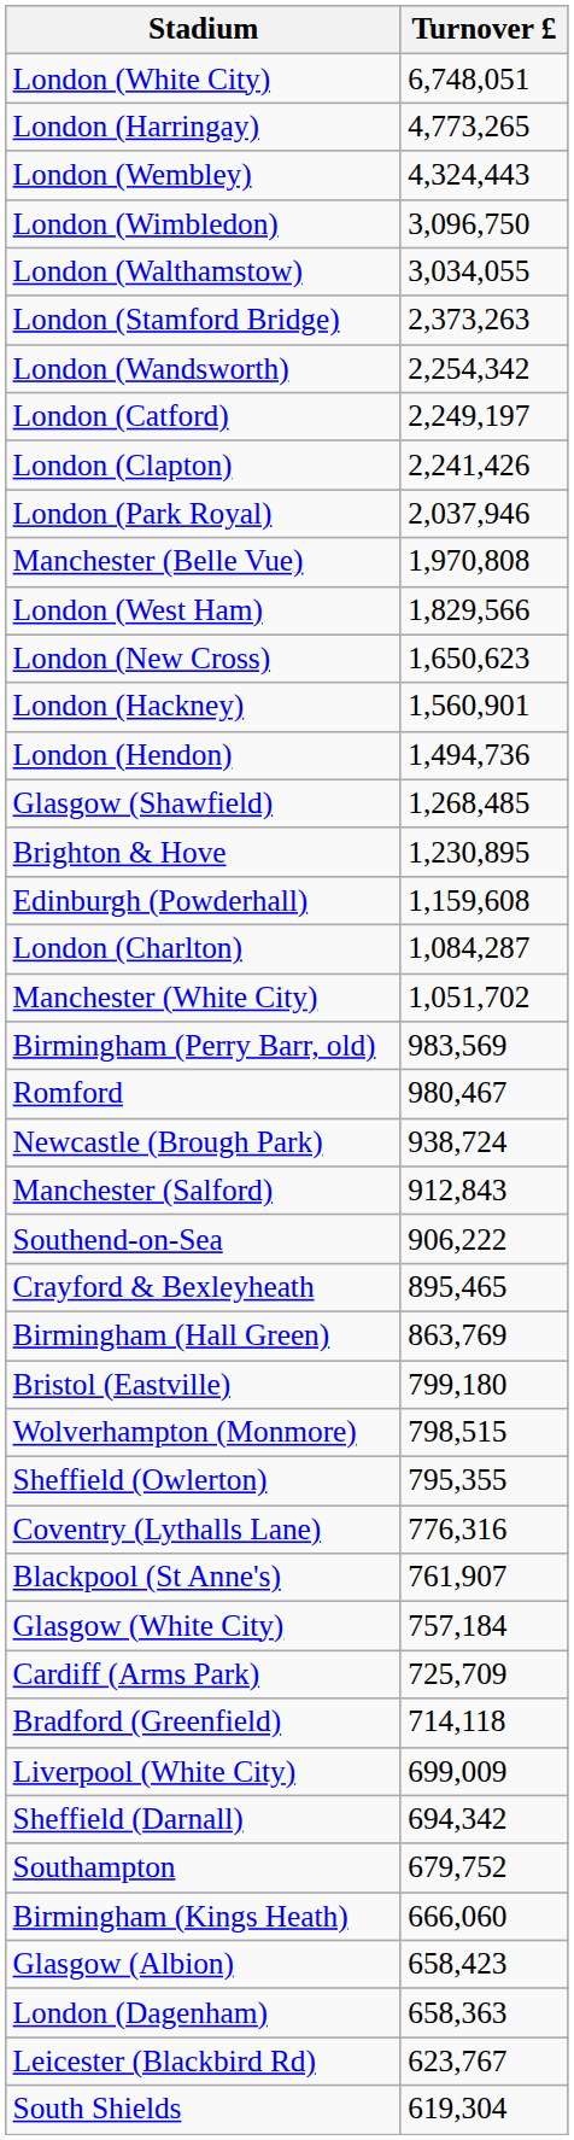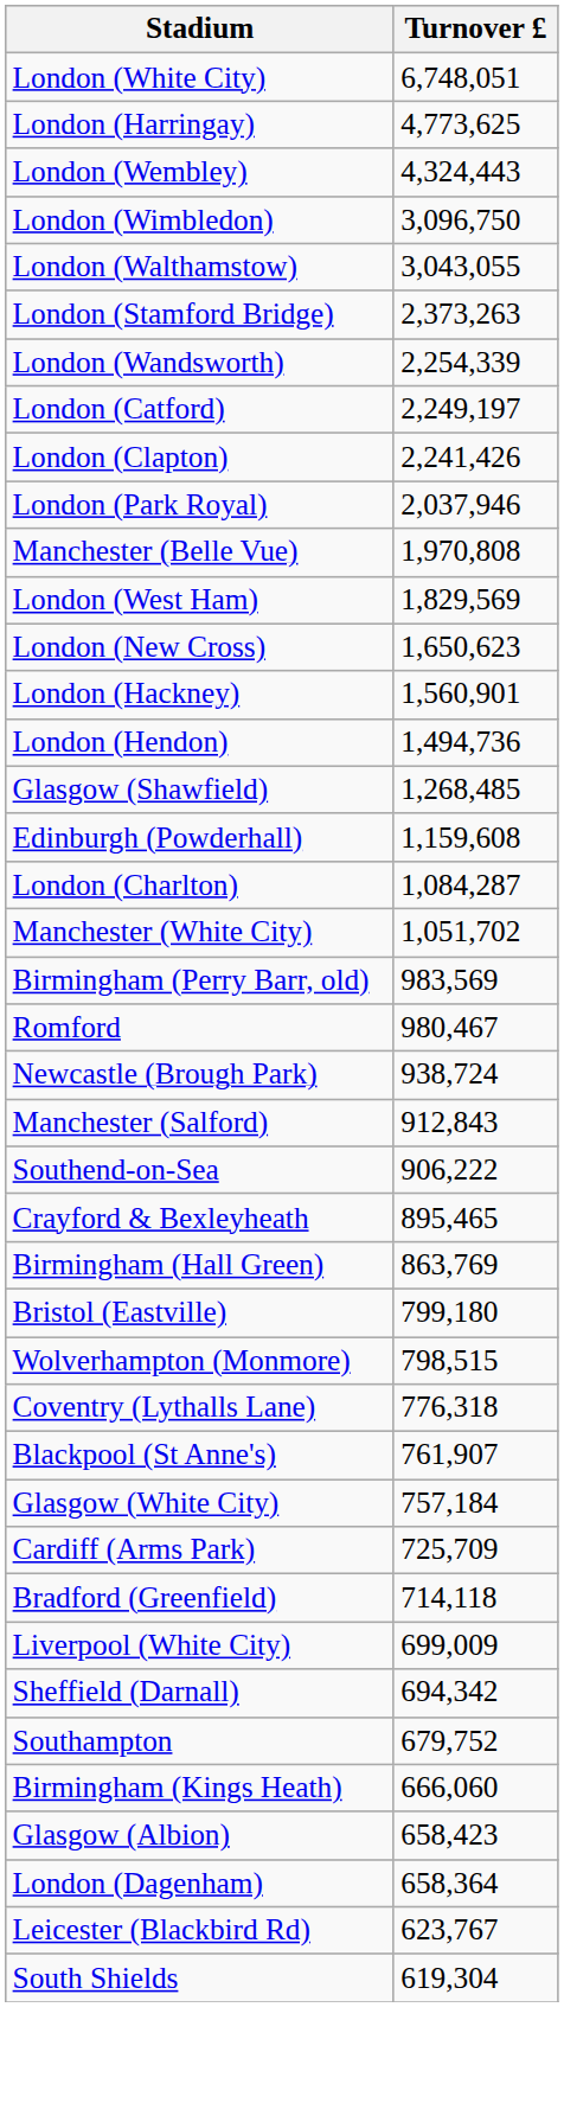 <table class="wikitable">
 <tr>
 <th width=200>Stadium</th>
 <th width=80>Turnover £</th>
 </tr>
 <tr>
 <td><a href='#'>London (White City)</a></td>
 <td>6,748,051</td>
 </tr>
 <tr>
 <td><a href='#'>London (Harringay)</a></td>
-<td>4,773,265</td>
+<td>4,773,625</td>
 </tr>
 <tr>
 <td><a href='#'>London (Wembley)</a></td>
 <td>4,324,443</td>
 </tr>
 <tr>
 <td><a href='#'>London (Wimbledon)</a></td>
 <td>3,096,750</td>
 </tr>
 <tr>
 <td><a href='#'>London (Walthamstow)</a></td>
-<td>3,034,055</td>
+<td>3,043,055</td>
 </tr>
 <tr>
 <td><a href='#'>London (Stamford Bridge)</a></td>
 <td>2,373,263</td>
 </tr>
 <tr>
 <td><a href='#'>London (Wandsworth)</a></td>
-<td>2,254,342</td>
+<td>2,254,339</td>
 </tr>
 <tr>
 <td><a href='#'>London (Catford)</a></td>
 <td>2,249,197</td>
 </tr>
 <tr>
 <td><a href='#'>London (Clapton)</a></td>
 <td>2,241,426</td>
 </tr>
 <tr>
 <td><a href='#'>London (Park Royal)</a></td>
 <td>2,037,946</td>
 </tr>
 <tr>
 <td><a href='#'>Manchester (Belle Vue)</a></td>
 <td>1,970,808</td>
 </tr>
 <tr>
 <td><a href='#'>London (West Ham)</a></td>
-<td>1,829,566</td>
+<td>1,829,569</td>
 </tr>
 <tr>
 <td><a href='#'>London (New Cross)</a></td>
 <td>1,650,623</td>
 </tr>
 <tr>
 <td><a href='#'>London (Hackney)</a></td>
 <td>1,560,901</td>
 </tr>
 <tr>
 <td><a href='#'>London (Hendon)</a></td>
 <td>1,494,736</td>
 </tr>
 <tr>
 <td><a href='#'>Glasgow (Shawfield)</a></td>
 <td>1,268,485</td>
-</tr>
-<tr>
-<td><a href='#'>Brighton & Hove</a></td>
-<td>1,230,895</td>
 </tr>
 <tr>
 <td><a href='#'>Edinburgh (Powderhall)</a></td>
 <td>1,159,608</td>
 </tr>
 <tr>
 <td><a href='#'>London (Charlton)</a></td>
 <td>1,084,287</td>
 </tr>
 <tr>
 <td><a href='#'>Manchester (White City)</a></td>
 <td>1,051,702</td>
 </tr>
 <tr>
 <td><a href='#'>Birmingham (Perry Barr, old)</a></td>
 <td>983,569</td>
 </tr>
 <tr>
 <td><a href='#'>Romford</a></td>
 <td>980,467</td>
 </tr>
 <tr>
 <td><a href='#'>Newcastle (Brough Park)</a></td>
 <td>938,724</td>
 </tr>
 <tr>
 <td><a href='#'>Manchester (Salford)</a></td>
 <td>912,843</td>
 </tr>
 <tr>
 <td><a href='#'>Southend-on-Sea</a></td>
 <td>906,222</td>
 </tr>
 <tr>
 <td><a href='#'>Crayford & Bexleyheath</a></td>
 <td>895,465</td>
 </tr>
 <tr>
 <td><a href='#'>Birmingham (Hall Green)</a></td>
 <td>863,769</td>
 </tr>
 <tr>
 <td><a href='#'>Bristol (Eastville)</a></td>
 <td>799,180</td>
 </tr>
 <tr>
 <td><a href='#'>Wolverhampton (Monmore)</a></td>
 <td>798,515</td>
 </tr>
 <tr>
-<td><a href='#'>Sheffield (Owlerton)</a></td>
-<td>795,355</td>
-</tr>
-<tr>
 <td><a href='#'>Coventry (Lythalls Lane)</a></td>
-<td>776,316</td>
+<td>776,318</td>
 </tr>
 <tr>
 <td><a href='#'>Blackpool (St Anne's)</a></td>
 <td>761,907</td>
 </tr>
 <tr>
 <td><a href='#'>Glasgow (White City)</a></td>
 <td>757,184</td>
 </tr>
 <tr>
 <td><a href='#'>Cardiff (Arms Park)</a></td>
 <td>725,709</td>
 </tr>
 <tr>
 <td><a href='#'>Bradford (Greenfield)</a></td>
 <td>714,118</td>
 </tr>
 <tr>
 <td><a href='#'>Liverpool (White City)</a></td>
 <td>699,009</td>
 </tr>
 <tr>
 <td><a href='#'>Sheffield (Darnall)</a></td>
 <td>694,342</td>
 </tr>
 <tr>
 <td><a href='#'>Southampton</a></td>
 <td>679,752</td>
 </tr>
 <tr>
 <td><a href='#'>Birmingham (Kings Heath)</a></td>
 <td>666,060</td>
 </tr>
 <tr>
 <td><a href='#'>Glasgow (Albion)</a></td>
 <td>658,423</td>
 </tr>
 <tr>
 <td><a href='#'>London (Dagenham)</a></td>
-<td>658,363</td>
+<td>658,364</td>
 </tr>
 <tr>
 <td><a href='#'>Leicester (Blackbird Rd)</a></td>
 <td>623,767</td>
 </tr>
 <tr>
 <td><a href='#'>South Shields</a></td>
 <td>619,304</td>
 </tr>
 </table>
